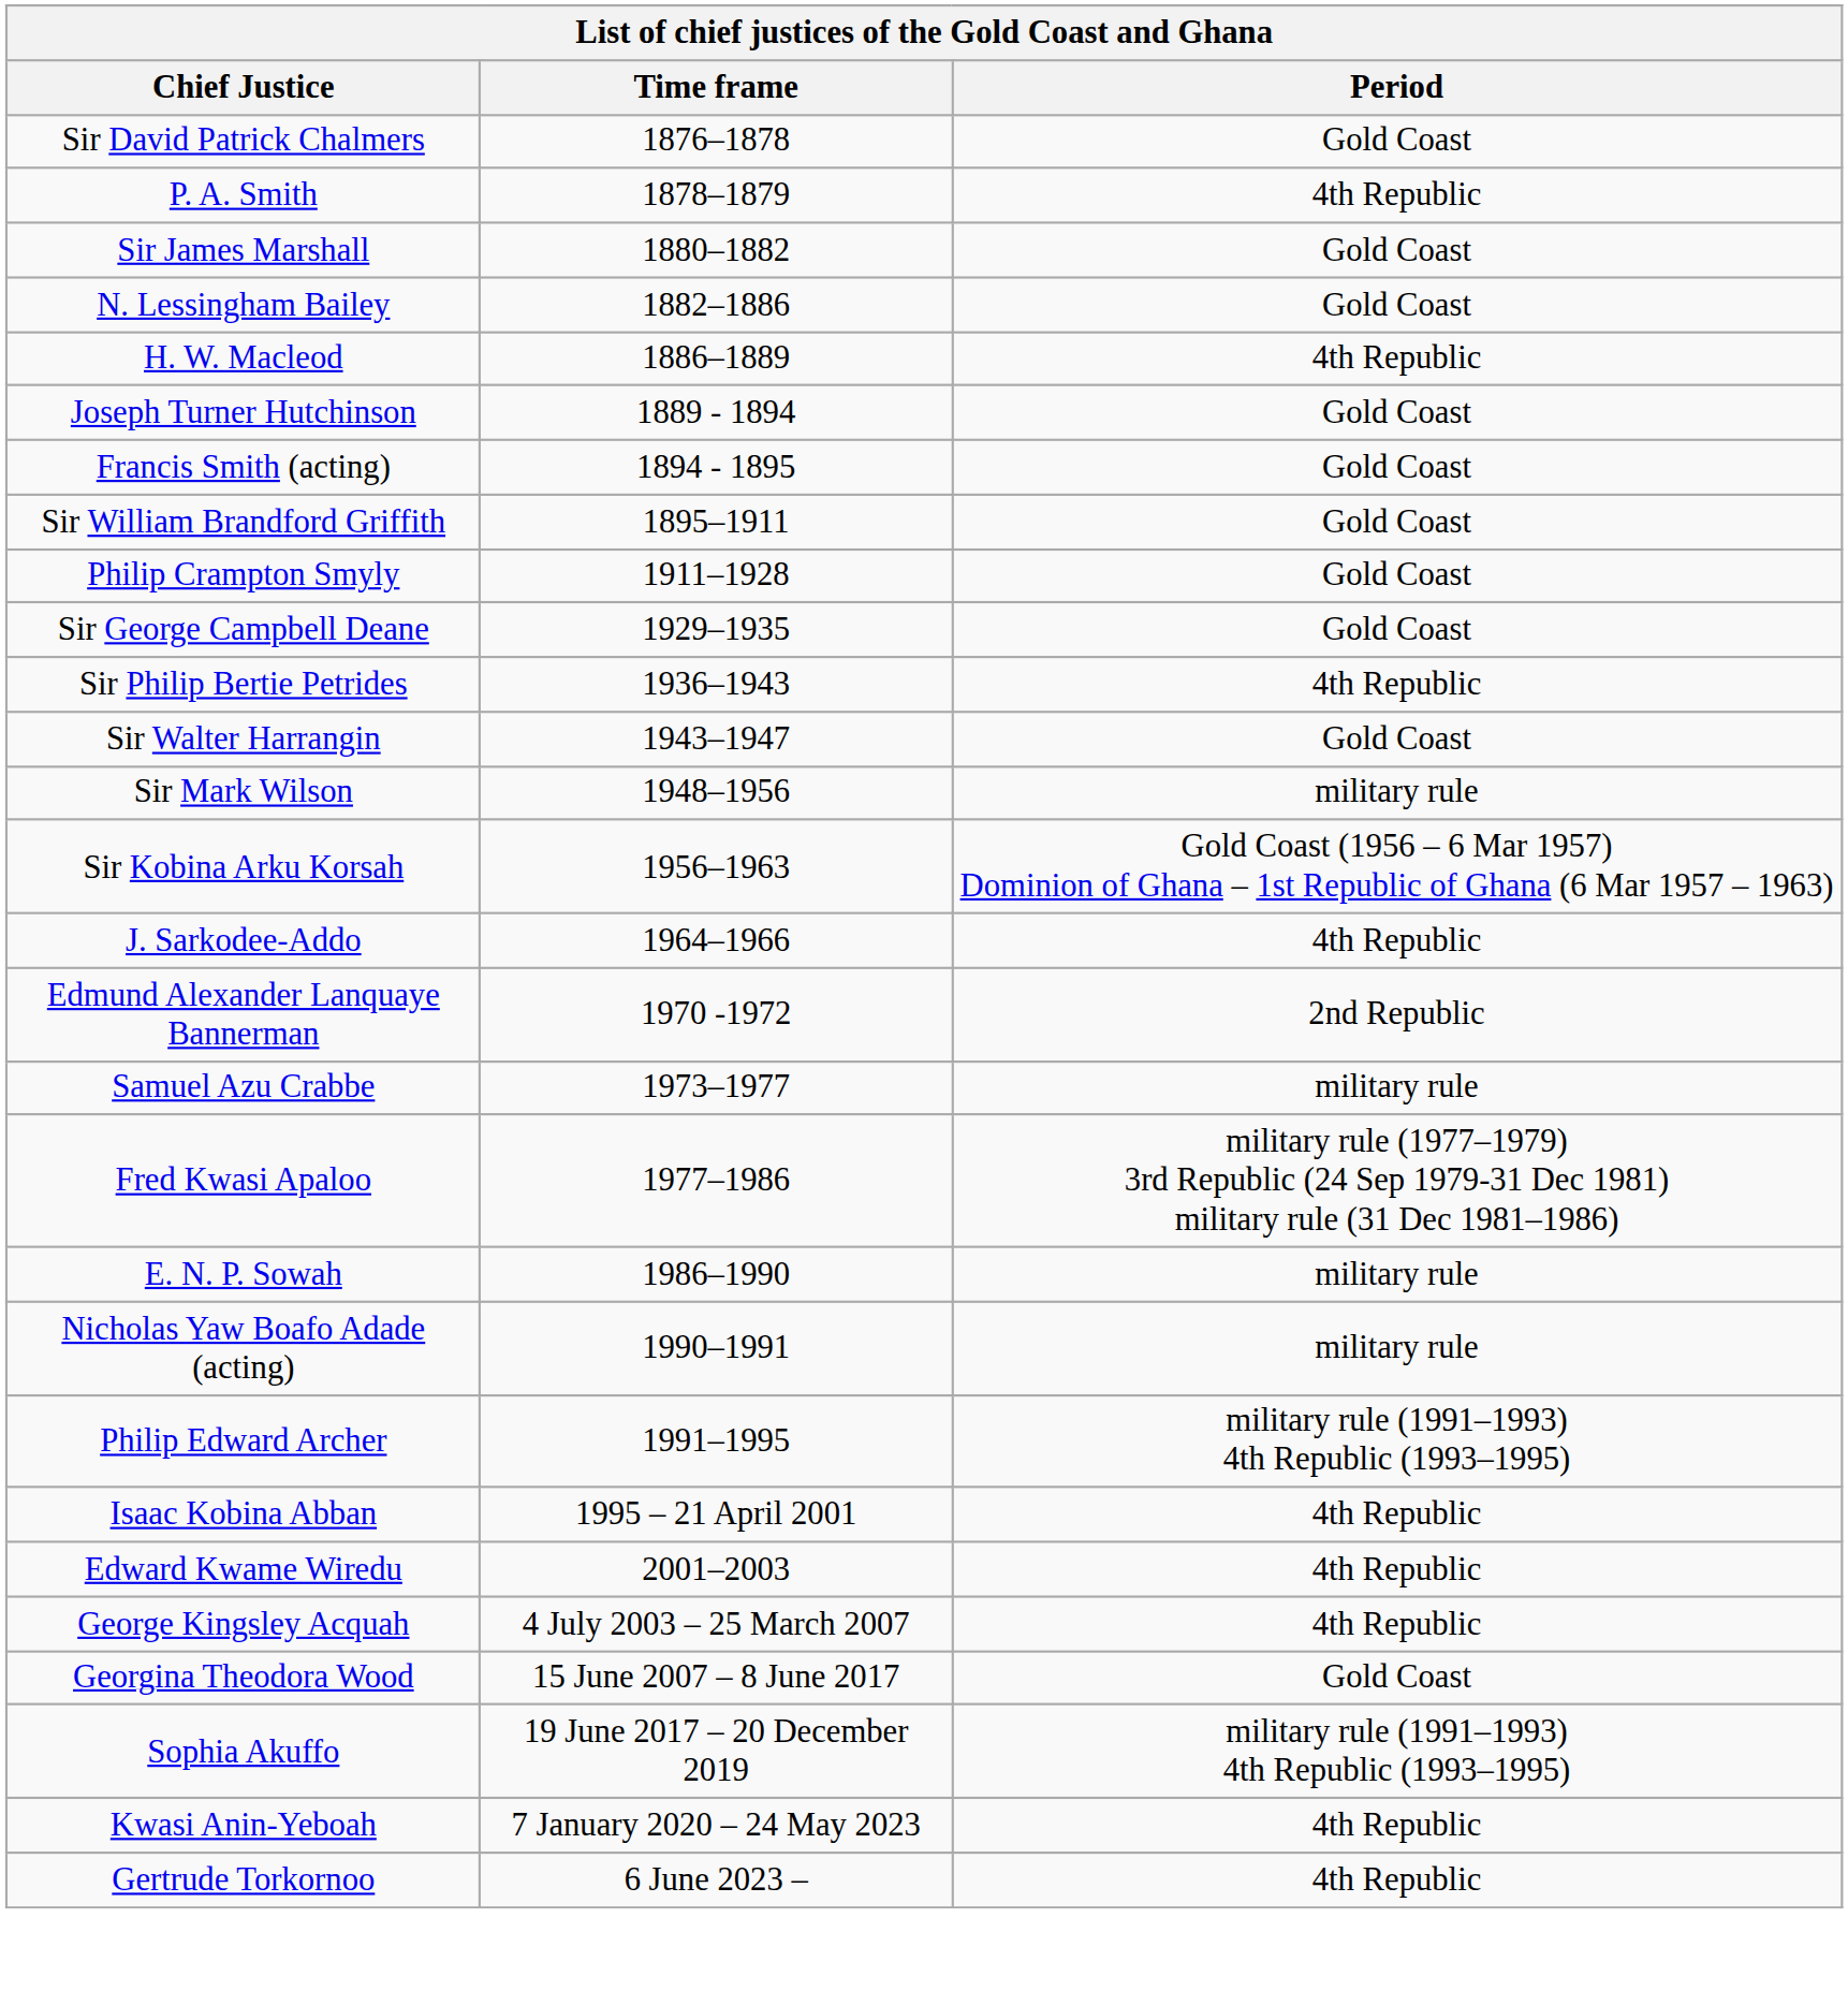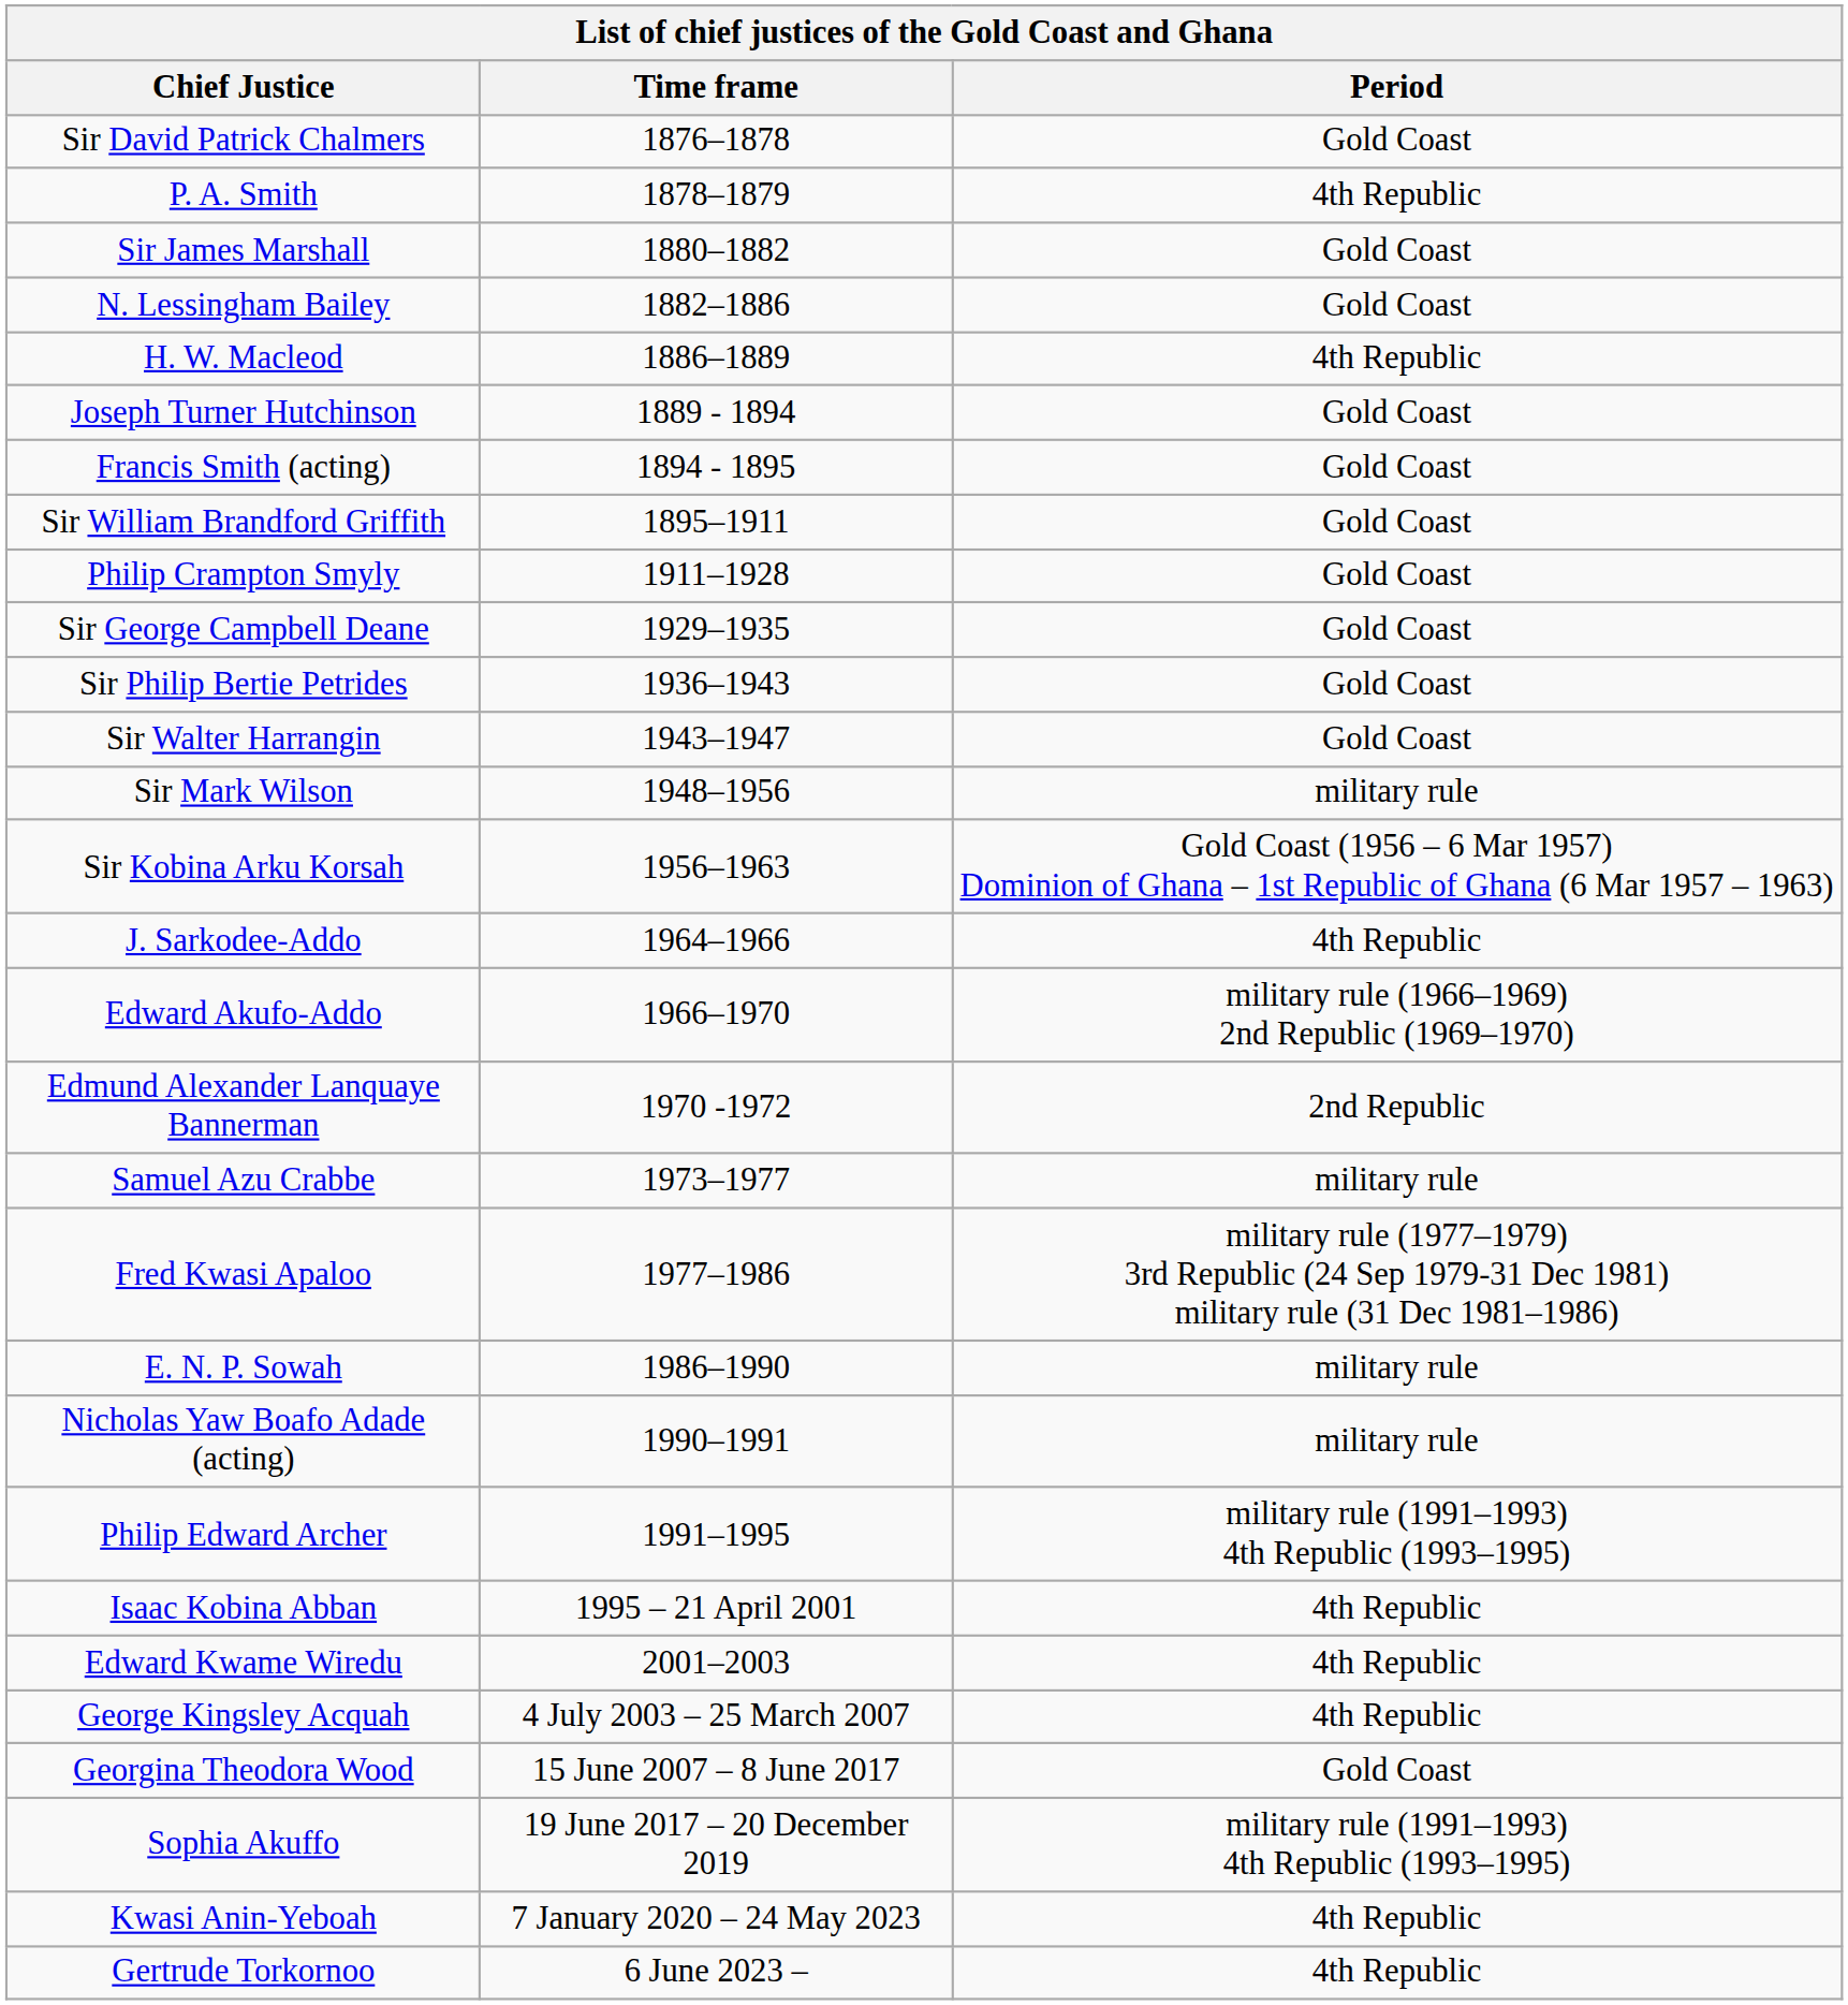 <table class="wikitable" style="margin:1em auto; font-size:90%; text-align:center;">
 <tr>
 <th colspan=3>List of chief justices of the Gold Coast and Ghana</th>
 </tr>
 <tr>
 <th width=200>Chief Justice</th>
 <th width=200>Time frame</th>
 <th>Period</th>
 </tr>
 <tr>
 <td>Sir <a href='#'>David Patrick Chalmers</a></td>
 <td>1876–1878</td>
 <td>Gold Coast</td>
 </tr>
 <tr>
 <td><a href='#'>P. A. Smith</a></td>
 <td>1878–1879</td>
 <td>4th Republic</td>
 </tr>
 <tr>
 <td><a href='#'>Sir James Marshall</a></td>
 <td>1880–1882</td>
 <td>Gold Coast</td>
 </tr>
 <tr>
 <td><a href='#'>N. Lessingham Bailey</a></td>
 <td>1882–1886</td>
 <td>Gold Coast</td>
 </tr>
 <tr>
 <td><a href='#'>H. W. Macleod</a></td>
 <td>1886–1889</td>
 <td>4th Republic</td>
 </tr>
 <tr>
 <td><a href='#'>Joseph Turner Hutchinson</a></td>
 <td>1889 - 1894</td>
 <td>Gold Coast</td>
 </tr>
 <tr>
 <td><a href='#'>Francis Smith</a> (acting)</td>
 <td>1894 - 1895</td>
 <td>Gold Coast</td>
 </tr>
 <tr>
 <td>Sir <a href='#'>William Brandford Griffith</a></td>
 <td>1895–1911</td>
 <td>Gold Coast</td>
 </tr>
 <tr>
 <td><a href='#'>Philip Crampton Smyly</a></td>
 <td>1911–1928</td>
 <td>Gold Coast</td>
 </tr>
 <tr>
 <td>Sir <a href='#'>George Campbell Deane</a></td>
 <td>1929–1935</td>
 <td>Gold Coast</td>
 </tr>
 <tr>
 <td>Sir <a href='#'>Philip Bertie Petrides</a></td>
 <td>1936–1943</td>
-<td>4th Republic</td>
+<td>Gold Coast</td>
 </tr>
 <tr>
 <td>Sir <a href='#'>Walter Harrangin</a></td>
 <td>1943–1947</td>
 <td>Gold Coast</td>
 </tr>
 <tr>
 <td>Sir <a href='#'>Mark Wilson</a></td>
 <td>1948–1956</td>
 <td>military rule</td>
 </tr>
 <tr>
 <td>Sir <a href='#'>Kobina Arku Korsah</a></td>
 <td>1956–1963</td>
 <td>Gold Coast (1956 – 6 Mar 1957)<br><a href='#'>Dominion of Ghana</a> – <a href='#'>1st Republic of Ghana</a> (6 Mar 1957 – 1963)</td>
 </tr>
 <tr>
 <td><a href='#'>J. Sarkodee-Addo</a></td>
 <td>1964–1966</td>
 <td>4th Republic</td>
+</tr>
+<tr>
+<td><a href='#'>Edward Akufo-Addo</a></td>
+<td>1966–1970</td>
+<td>military rule (1966–1969)<br>2nd Republic (1969–1970)</td>
 </tr>
 <tr>
 <td><a href='#'>Edmund Alexander Lanquaye Bannerman</a></td>
 <td>1970 -1972</td>
 <td>2nd Republic</td>
 </tr>
 <tr>
 <td><a href='#'>Samuel Azu Crabbe</a></td>
 <td>1973–1977</td>
 <td>military rule</td>
 </tr>
 <tr>
 <td><a href='#'>Fred Kwasi Apaloo</a></td>
 <td>1977–1986</td>
 <td>military rule (1977–1979)<br>3rd Republic (24 Sep 1979-31 Dec 1981)<br> military rule (31 Dec 1981–1986)</td>
 </tr>
 <tr>
 <td><a href='#'>E. N. P. Sowah</a></td>
 <td>1986–1990</td>
 <td>military rule</td>
 </tr>
 <tr>
 <td><a href='#'>Nicholas Yaw Boafo Adade</a> (acting)</td>
 <td>1990–1991</td>
 <td>military rule</td>
 </tr>
 <tr>
 <td><a href='#'>Philip Edward Archer</a></td>
 <td>1991–1995</td>
 <td>military rule (1991–1993)<br>4th Republic (1993–1995)</td>
 </tr>
 <tr>
 <td><a href='#'>Isaac Kobina Abban</a></td>
 <td>1995 – 21 April 2001</td>
 <td>4th Republic</td>
 </tr>
 <tr>
 <td><a href='#'>Edward Kwame Wiredu</a></td>
 <td>2001–2003</td>
 <td>4th Republic</td>
 </tr>
 <tr>
 <td><a href='#'>George Kingsley Acquah</a></td>
 <td>4 July 2003 – 25 March 2007</td>
 <td>4th Republic</td>
 </tr>
 <tr>
 <td><a href='#'>Georgina Theodora Wood</a></td>
 <td> 15 June 2007 – 8 June 2017</td>
 <td>Gold Coast</td>
 </tr>
 <tr>
 <td><a href='#'>Sophia Akuffo</a></td>
 <td>19 June 2017 – 20 December 2019</td>
 <td>military rule (1991–1993)<br>4th Republic (1993–1995)</td>
 </tr>
 <tr>
 <td><a href='#'>Kwasi Anin-Yeboah</a></td>
 <td>7 January 2020 – 24 May 2023</td>
 <td>4th Republic</td>
 </tr>
 <tr>
 <td><a href='#'>Gertrude Torkornoo</a></td>
 <td>6 June 2023 –</td>
 <td>4th Republic</td>
 </tr>
 </table>
